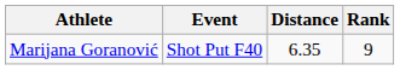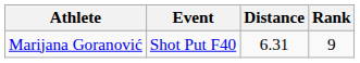 <table class="wikitable">
 <tr>
 <th>Athlete</th>
 <th>Event</th>
 <th>Distance</th>
 <th>Rank</th>
 </tr>
 <tr align=center>
 <td align=left><a href='#'>Marijana Goranović</a></td>
 <td align=left><a href='#'>Shot Put F40</a></td>
-<td>6.35</td>
+<td>6.31</td>
 <td>9</td>
 </tr>
 </table>
